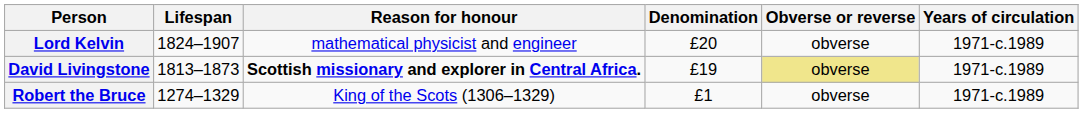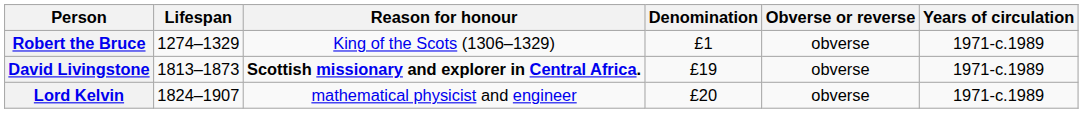 <table class="wikitable" style="font-size:95%; text-align:center;">
 <tr>
 <th>Person</th>
 <th>Lifespan</th>
 <th>Reason for honour</th>
 <th>Denomination</th>
 <th>Obverse or reverse</th>
 <th>Years of circulation</th>
 </tr>
 <tr>
-<th><a href='#'>Lord Kelvin</a></th>
-<td>1824–1907</td>
-<td><a href='#'>mathematical physicist</a> and <a href='#'>engineer</a></td>
-<td>£20</td>
+<th><a href='#'>Robert the Bruce</a></th>
+<td>1274–1329</td>
+<td><a href='#'>King of the Scots</a> (1306–1329)</td>
+<td>£1</td>
 <td>obverse</td>
 <td>1971-c.1989</td>
 </tr>
 <tr>
 <th><a href='#'>David Livingstone</a></th>
 <td>1813–1873</td>
 <td><strong>Scottish <a href='#'>missionary</a> and explorer in <a href='#'>Central Africa</a>.</strong></td>
 <td>£19</td>
-<td style="background: khaki;">obverse</td>
+<td>obverse</td>
 <td>1971-c.1989</td>
 </tr>
 <tr>
-<th><a href='#'>Robert the Bruce</a></th>
-<td>1274–1329</td>
-<td><a href='#'>King of the Scots</a> (1306–1329)</td>
-<td>£1</td>
+<th><a href='#'>Lord Kelvin</a></th>
+<td>1824–1907</td>
+<td><a href='#'>mathematical physicist</a> and <a href='#'>engineer</a></td>
+<td>£20</td>
 <td>obverse</td>
 <td>1971-c.1989</td>
 </tr>
 </table>
